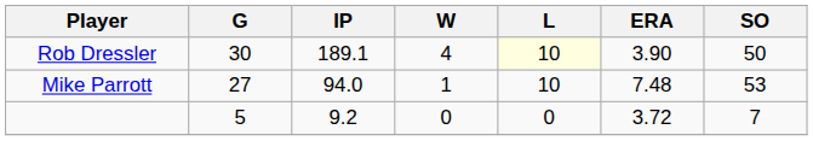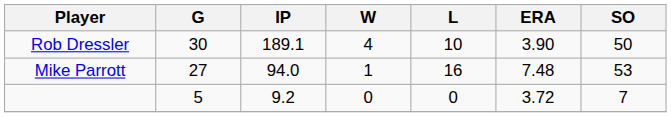 <table class="wikitable sortable">
 <tr>
 <th bgcolor="#DDDDFF" width="16%">Player</th>
 <th bgcolor="#DDDDFF" width="9%">G</th>
 <th bgcolor="#DDDDFF" width="9%">IP</th>
 <th bgcolor="#DDDDFF" width="9%">W</th>
 <th bgcolor="#DDDDFF" width="9%">L</th>
 <th bgcolor="#DDDDFF" width="9%">ERA</th>
 <th bgcolor="#DDDDFF" width="9%">SO</th>
 </tr>
 <tr align="center">
 <td><a href='#'>Rob Dressler</a></td>
 <td>30</td>
 <td>189.1</td>
 <td>4</td>
-<td style="background: lightyellow;">10</td>
+<td>10</td>
 <td>3.90</td>
 <td>50</td>
 </tr>
 <tr align=center>
 <td><a href='#'>Mike Parrott</a></td>
 <td>27</td>
 <td>94.0</td>
 <td>1</td>
-<td>10</td>
+<td>16</td>
 <td>7.48</td>
 <td>53</td>
 </tr>
 <tr align=center>
 <td></td>
 <td>5</td>
 <td>9.2</td>
 <td>0</td>
 <td>0</td>
 <td>3.72</td>
 <td>7</td>
 </tr>
 <tr align="center">
 </tr>
 </table>
